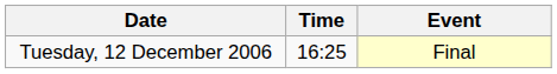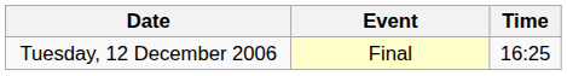 <table class = "wikitable" style="text-align:center;">
 <tr>
 <th width=220>Date</th>
+<th width=150>Event</th>
 <th width=50>Time</th>
-<th width=150>Event</th>
 </tr>
 <tr>
 <td>Tuesday, 12 December 2006</td>
+<td bgcolor=ffffcc>Final</td>
 <td>16:25</td>
-<td bgcolor=ffffcc>Final</td>
 </tr>
 </table>
